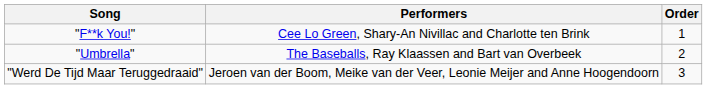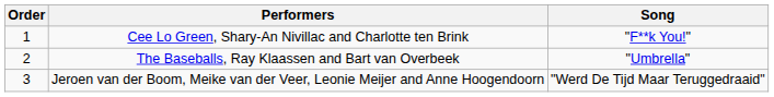 <table class="wikitable" style="text-align: center; width: auto;">
 <tr>
+<th>Order</th>
+<th>Performers</th>
 <th>Song</th>
-<th>Performers</th>
-<th>Order</th>
 </tr>
 <tr>
+<td>1</td>
+<td><a href='#'>Cee Lo Green</a>, Shary-An Nivillac and Charlotte ten Brink</td>
 <td>"<a href='#'>F**k You!</a>"</td>
-<td><a href='#'>Cee Lo Green</a>, Shary-An Nivillac and Charlotte ten Brink</td>
-<td>1</td>
 </tr>
 <tr>
+<td>2</td>
+<td><a href='#'>The Baseballs</a>, Ray Klaassen and Bart van Overbeek</td>
 <td>"<a href='#'>Umbrella</a>"</td>
-<td><a href='#'>The Baseballs</a>, Ray Klaassen and Bart van Overbeek</td>
-<td>2</td>
 </tr>
 <tr>
+<td>3</td>
+<td>Jeroen van der Boom, Meike van der Veer, Leonie Meijer and Anne Hoogendoorn</td>
 <td>"Werd De Tijd Maar Teruggedraaid"</td>
-<td>Jeroen van der Boom, Meike van der Veer, Leonie Meijer and Anne Hoogendoorn</td>
-<td>3</td>
 </tr>
 </table>
